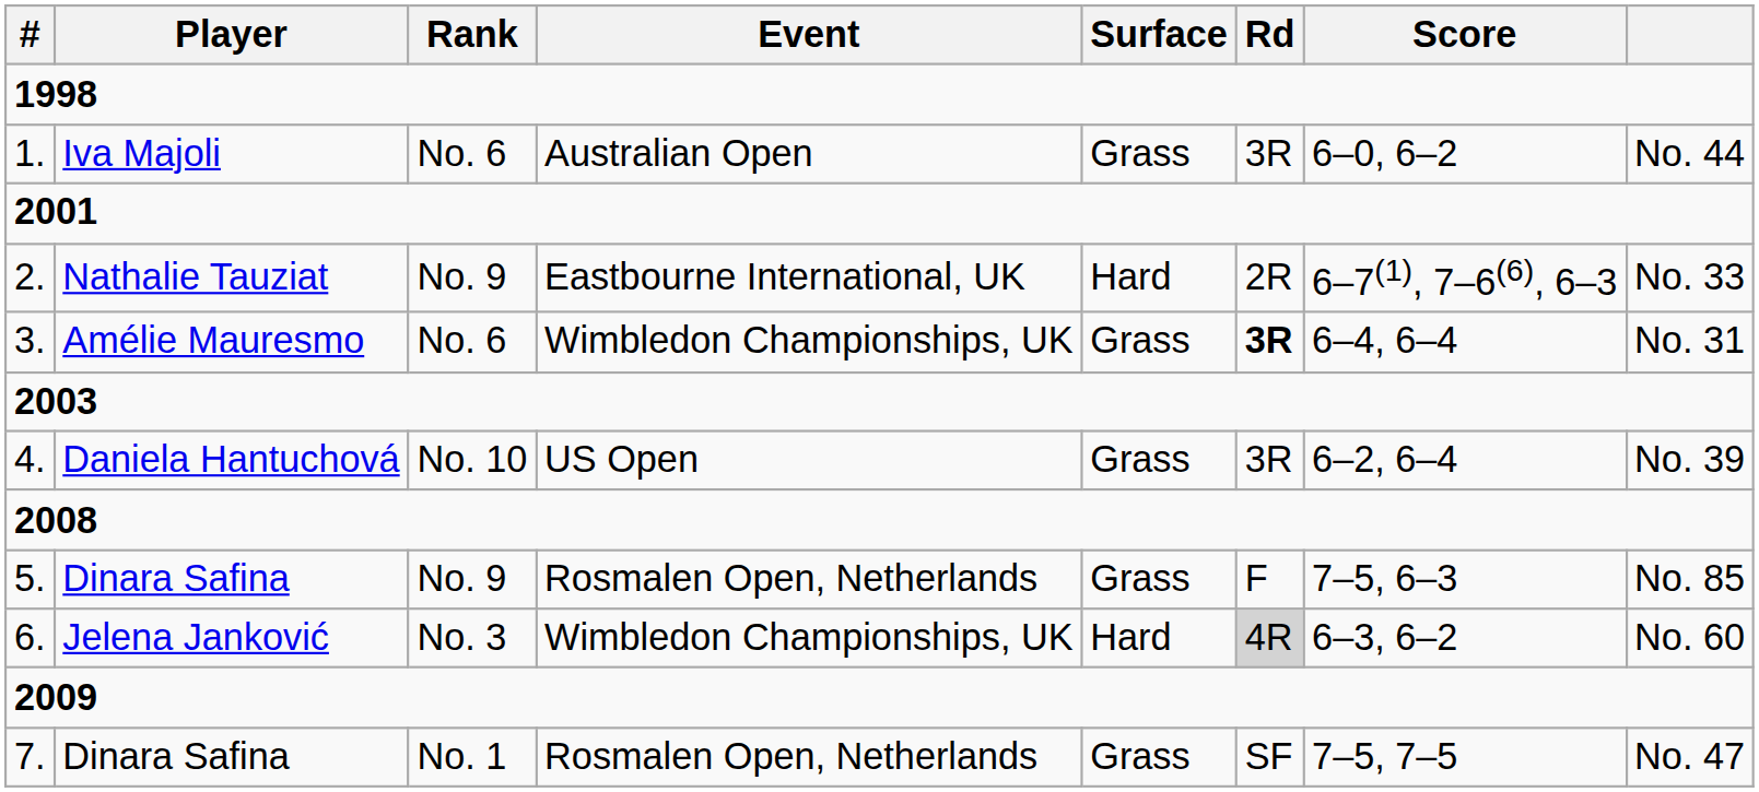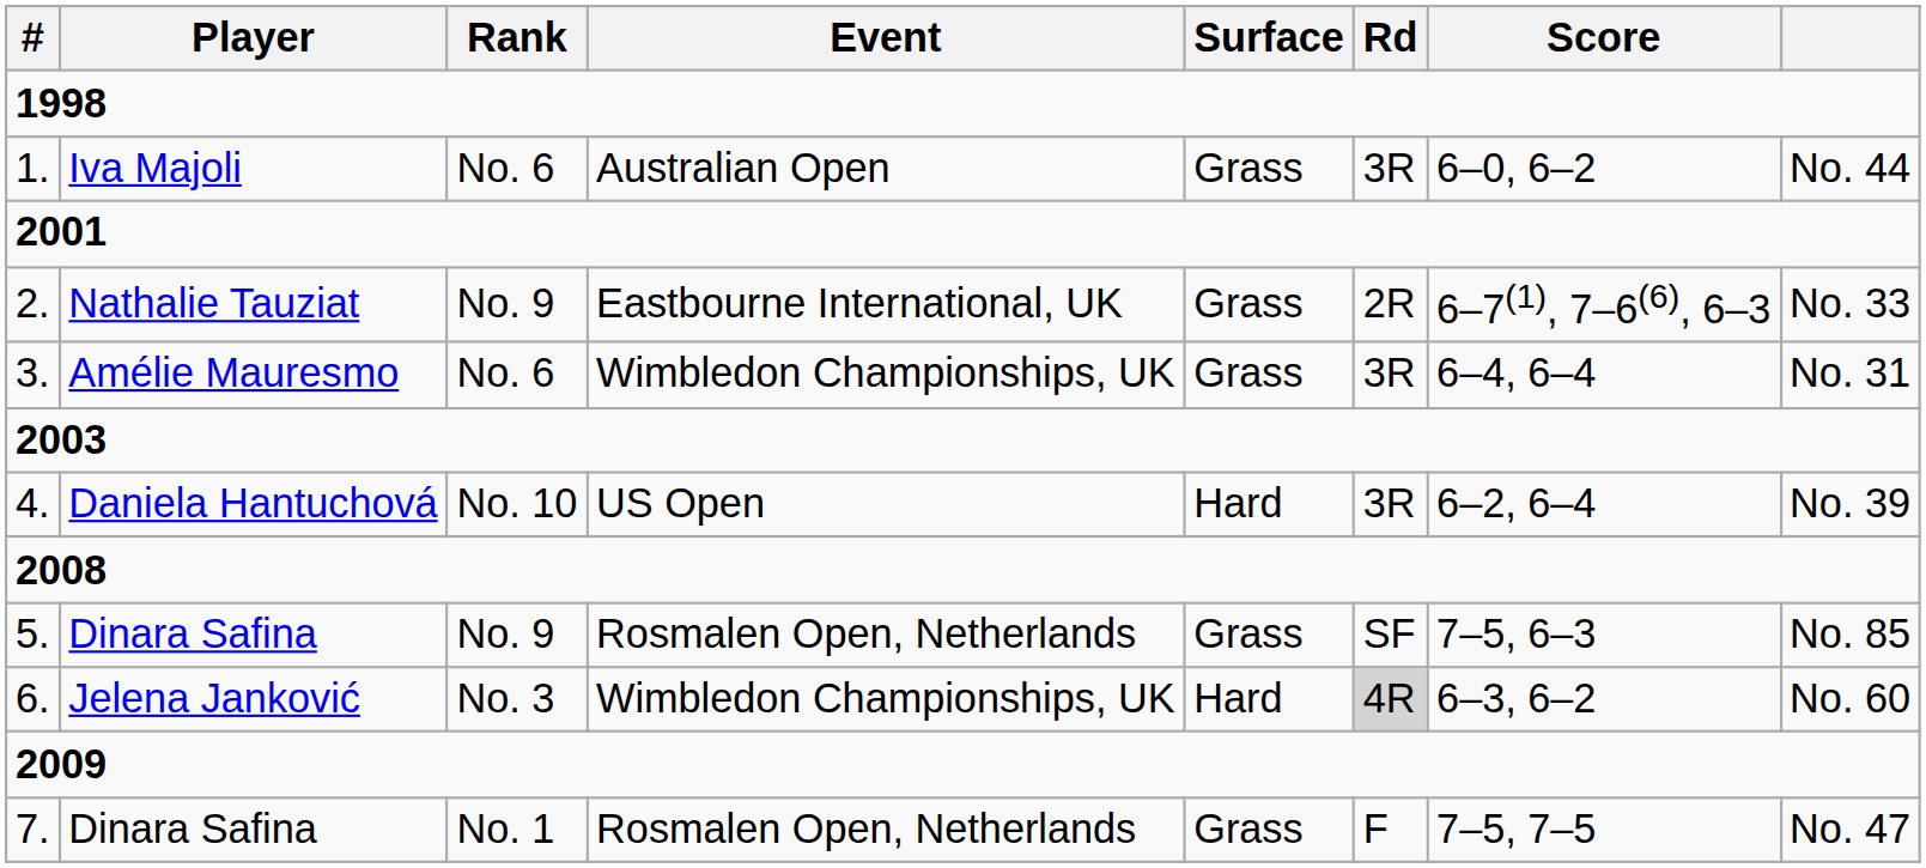 <table class="wikitable">
 <tr>
 <th>#</th>
 <th>Player</th>
 <th>Rank</th>
 <th>Event</th>
 <th>Surface</th>
 <th>Rd</th>
 <th>Score</th>
 <th></th>
 </tr>
 <tr>
 <td colspan="8"><strong>1998</strong></td>
 </tr>
 <tr>
 <td>1.</td>
 <td> <a href='#'>Iva Majoli</a></td>
 <td>No. 6</td>
 <td>Australian Open</td>
 <td>Grass</td>
 <td>3R</td>
 <td>6–0, 6–2</td>
 <td>No. 44</td>
 </tr>
 <tr>
 <td colspan="8"><strong>2001</strong></td>
 </tr>
 <tr>
 <td>2.</td>
 <td> <a href='#'>Nathalie Tauziat</a></td>
 <td>No. 9</td>
 <td>Eastbourne International, UK</td>
-<td>Hard</td>
+<td>Grass</td>
 <td>2R</td>
 <td>6–7<sup>(1)</sup>, 7–6<sup>(6)</sup>, 6–3</td>
 <td>No. 33</td>
 </tr>
 <tr>
 <td>3.</td>
 <td> <a href='#'>Amélie Mauresmo</a></td>
 <td>No. 6</td>
 <td>Wimbledon Championships, UK</td>
 <td>Grass</td>
-<td><strong>3R</strong></td>
+<td>3R</td>
 <td>6–4, 6–4</td>
 <td>No. 31</td>
 </tr>
 <tr>
 <td colspan="8"><strong>2003</strong></td>
 </tr>
 <tr>
 <td>4.</td>
 <td> <a href='#'>Daniela Hantuchová</a></td>
 <td>No. 10</td>
 <td>US Open</td>
-<td>Grass</td>
+<td>Hard</td>
 <td>3R</td>
 <td>6–2, 6–4</td>
 <td>No. 39</td>
 </tr>
 <tr>
 <td colspan="8"><strong>2008</strong></td>
 </tr>
 <tr>
 <td>5.</td>
 <td> <a href='#'>Dinara Safina</a></td>
 <td>No. 9</td>
 <td>Rosmalen Open, Netherlands</td>
 <td>Grass</td>
-<td>F</td>
+<td>SF</td>
 <td>7–5, 6–3</td>
 <td>No. 85</td>
 </tr>
 <tr>
 <td>6.</td>
 <td> <a href='#'>Jelena Janković</a></td>
 <td>No. 3</td>
 <td>Wimbledon Championships, UK</td>
 <td>Hard</td>
 <td style="background: lightgrey;">4R</td>
 <td>6–3, 6–2</td>
 <td>No. 60</td>
 </tr>
 <tr>
 <td colspan="8"><strong>2009</strong></td>
 </tr>
 <tr>
 <td>7.</td>
 <td> Dinara Safina</td>
 <td>No. 1</td>
 <td>Rosmalen Open, Netherlands</td>
 <td>Grass</td>
-<td>SF</td>
+<td>F</td>
 <td>7–5, 7–5</td>
 <td>No. 47</td>
 </tr>
 </table>
